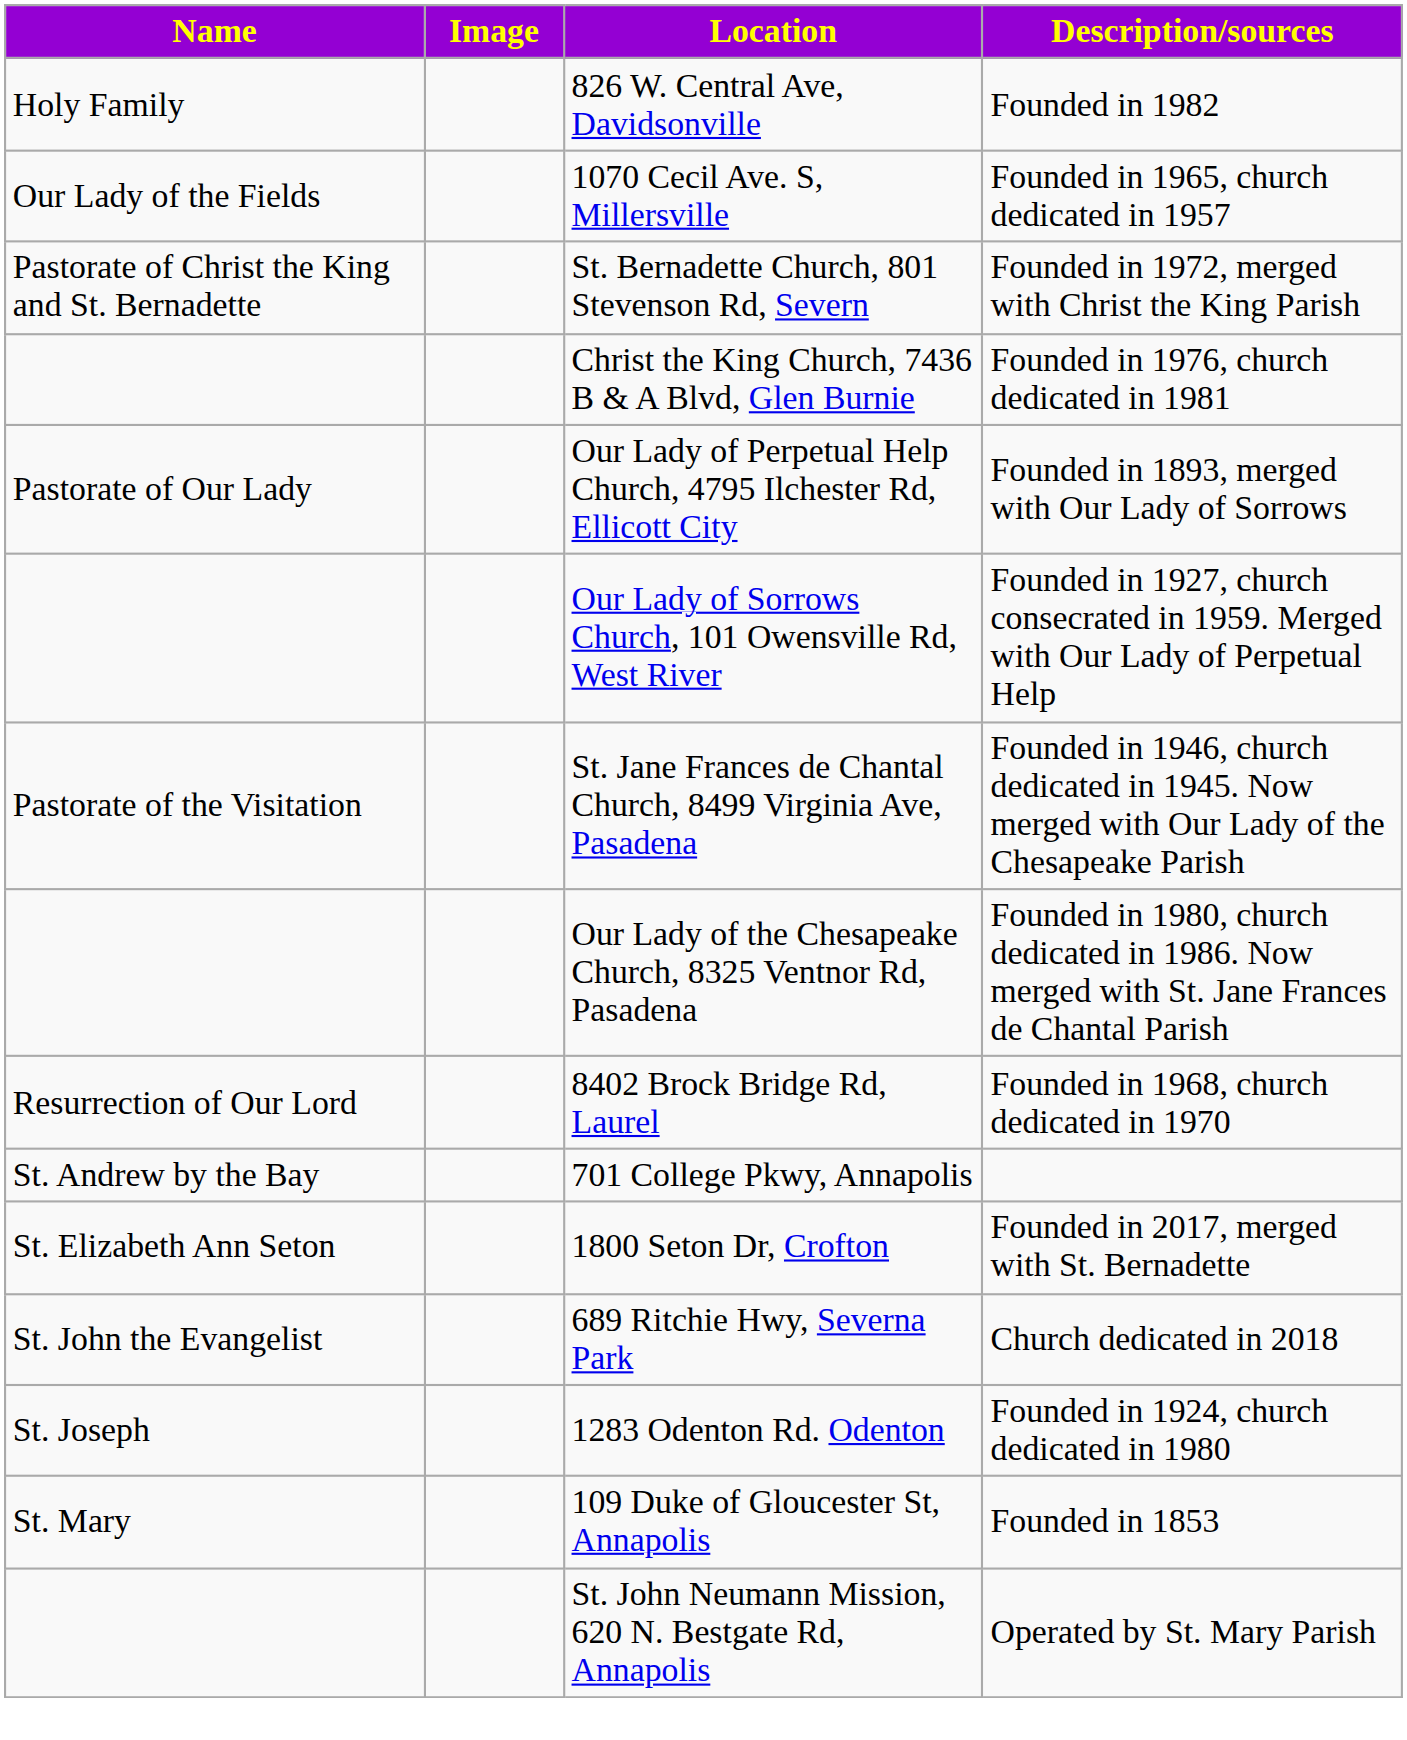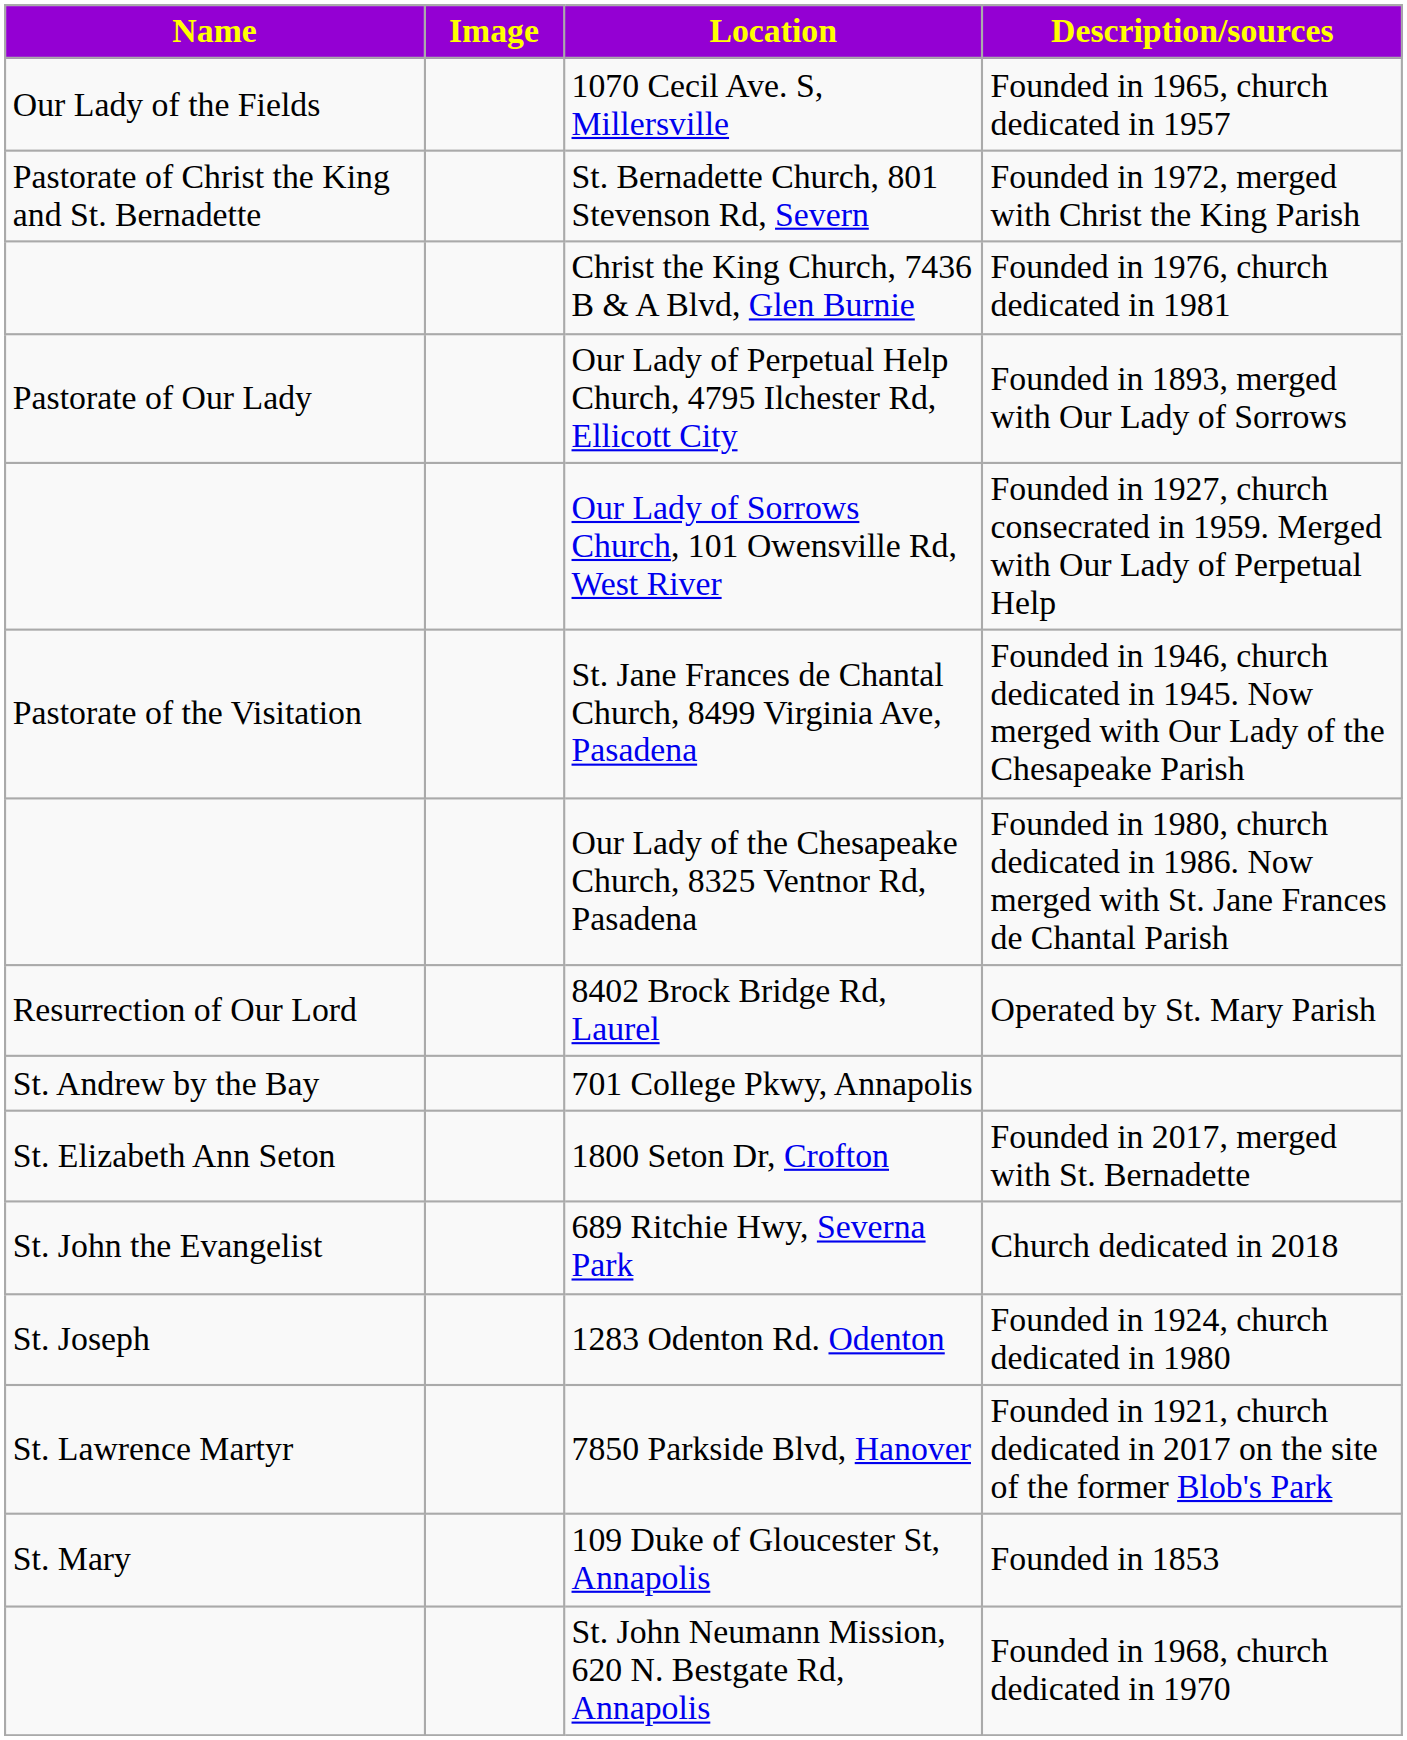 <table class="wikitable sortable" style="width:75%">
 <tr>
 <th style="background:darkviolet; color:yellow;" width="30%"><strong>Name</strong></th>
 <th style="background:darkviolet; color:yellow;" width="10%"><strong>Image</strong></th>
 <th style="background:darkviolet; color:yellow;" width="30%"><strong>Location</strong></th>
 <th style="background:darkviolet; color:yellow;" width="30%"><strong>Description/sources</strong></th>
-</tr>
-<tr>
-<td>Holy Family</td>
-<td></td>
-<td>826 W. Central Ave, <a href='#'>Davidsonville</a></td>
-<td>Founded in 1982 </td>
 </tr>
 <tr>
 <td>Our Lady of the Fields</td>
 <td></td>
 <td>1070 Cecil Ave. S, <a href='#'>Millersville</a></td>
 <td>Founded in 1965, church dedicated in 1957</td>
 </tr>
 <tr>
 <td>Pastorate of Christ the King and St. Bernadette</td>
 <td></td>
 <td>St. Bernadette Church, 801 Stevenson Rd, <a href='#'>Severn</a></td>
 <td>Founded in 1972, merged with Christ the King Parish</td>
 </tr>
 <tr>
 <td></td>
 <td></td>
 <td>Christ the King Church, 7436 B & A Blvd, <a href='#'>Glen Burnie</a></td>
 <td>Founded in 1976, church dedicated in 1981</td>
 </tr>
 <tr>
 <td>Pastorate of Our Lady</td>
 <td></td>
 <td>Our Lady of Perpetual Help Church, 4795 Ilchester Rd, <a href='#'>Ellicott City</a></td>
 <td>Founded in 1893, merged with Our Lady of Sorrows</td>
 </tr>
 <tr>
 <td></td>
 <td></td>
 <td><a href='#'>Our Lady of Sorrows Church</a>, 101 Owensville Rd, <a href='#'>West River</a></td>
 <td>Founded in 1927, church consecrated in 1959. Merged with Our Lady of Perpetual Help</td>
 </tr>
 <tr>
 <td>Pastorate of the Visitation</td>
 <td></td>
 <td>St. Jane Frances de Chantal Church, 8499 Virginia Ave, <a href='#'>Pasadena</a></td>
 <td>Founded in 1946, church dedicated in 1945. Now merged with Our Lady of the Chesapeake Parish</td>
 </tr>
 <tr>
 <td></td>
 <td></td>
 <td>Our Lady of the Chesapeake Church, 8325 Ventnor Rd, Pasadena</td>
 <td>Founded in 1980, church dedicated in 1986. Now merged with St. Jane Frances de Chantal Parish</td>
 </tr>
 <tr>
 <td>Resurrection of Our Lord</td>
 <td></td>
 <td>8402 Brock Bridge Rd, <a href='#'>Laurel</a></td>
-<td>Founded in 1968, church dedicated in 1970</td>
+<td>Operated by St. Mary Parish</td>
 </tr>
 <tr>
 <td>St. Andrew by the Bay</td>
 <td></td>
 <td>701 College Pkwy,  Annapolis</td>
 <td></td>
 </tr>
 <tr>
 <td>St. Elizabeth Ann Seton</td>
 <td></td>
 <td>1800 Seton Dr, <a href='#'>Crofton</a></td>
 <td>Founded in 2017, merged with St. Bernadette</td>
 </tr>
 <tr>
 <td>St. John the Evangelist</td>
 <td></td>
 <td>689 Ritchie Hwy, <a href='#'>Severna Park</a></td>
 <td>Church dedicated in 2018</td>
 </tr>
 <tr>
 <td>St. Joseph</td>
 <td></td>
 <td>1283 Odenton Rd. <a href='#'>Odenton</a></td>
 <td>Founded in 1924, church dedicated in 1980</td>
 </tr>
 <tr>
+<td>St. Lawrence Martyr</td>
+<td></td>
+<td>7850 Parkside Blvd, <a href='#'>Hanover</a></td>
+<td>Founded in 1921, church dedicated in 2017 on the site of the former <a href='#'>Blob's Park</a></td>
+</tr>
+<tr>
 <td>St. Mary</td>
 <td></td>
 <td>109 Duke of Gloucester St, <a href='#'>Annapolis</a></td>
 <td>Founded in 1853</td>
 </tr>
 <tr>
 <td></td>
 <td></td>
 <td>St. John Neumann Mission, 620 N. Bestgate Rd, <a href='#'>Annapolis</a></td>
-<td>Operated by St. Mary Parish</td>
+<td>Founded in 1968, church dedicated in 1970</td>
 </tr>
 </table>
